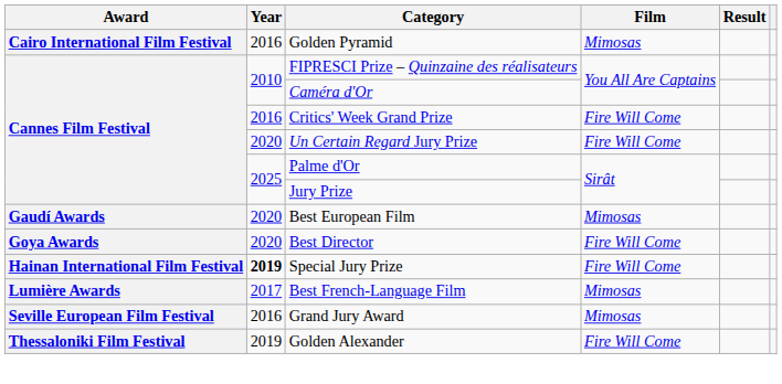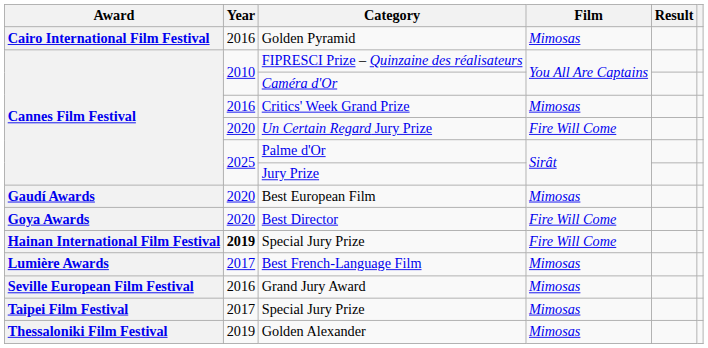 <table class="wikitable sortable">
 <tr>
 <th>Award</th>
 <th>Year</th>
 <th>Category</th>
 <th>Film</th>
 <th>Result</th>
 <th class="unsortable"></th>
 </tr>
 <tr>
 <th style="text-align:left;"><a href='#'>Cairo International Film Festival</a></th>
 <td>2016</td>
 <td>Golden Pyramid</td>
 <td><em><a href='#'>Mimosas</a></em></td>
 <td></td>
 <td></td>
 </tr>
 <tr>
 <th rowspan="6" style="text-align:left;"><a href='#'>Cannes Film Festival</a></th>
 <td rowspan="2"><a href='#'>2010</a></td>
 <td><a href='#'>FIPRESCI Prize</a> – <em><a href='#'>Quinzaine des réalisateurs</a></em></td>
 <td rowspan="2"><em><a href='#'>You All Are Captains</a></em></td>
 <td></td>
 <td></td>
 </tr>
 <tr>
 <td><em><a href='#'>Caméra d'Or</a></em></td>
 <td></td>
 <td></td>
 </tr>
 <tr>
 <td><a href='#'>2016</a></td>
 <td><a href='#'>Critics' Week Grand Prize</a></td>
-<td><em><a href='#'>Fire Will Come</a></em></td>
+<td><em><a href='#'>Mimosas</a></em></td>
 <td></td>
 <td></td>
 </tr>
 <tr>
 <td><a href='#'>2020</a></td>
 <td><a href='#'><em>Un Certain Regard</em> Jury Prize</a></td>
 <td><em><a href='#'>Fire Will Come</a></em></td>
 <td></td>
 <td></td>
 </tr>
 <tr>
 <td rowspan="2"><a href='#'>2025</a></td>
 <td><a href='#'>Palme d'Or</a></td>
 <td rowspan="2"><em><a href='#'>Sirât</a></em></td>
 <td></td>
 <td></td>
 </tr>
 <tr>
 <td><a href='#'>Jury Prize</a></td>
 <td></td>
 <td></td>
 </tr>
 <tr>
 <th style="text-align:left;"><a href='#'>Gaudí Awards</a></th>
 <td><a href='#'>2020</a></td>
 <td>Best European Film</td>
 <td><em><a href='#'>Mimosas</a></em></td>
 <td></td>
 <td></td>
 </tr>
 <tr>
 <th style="text-align:left;"><a href='#'>Goya Awards</a></th>
 <td><a href='#'>2020</a></td>
 <td><a href='#'>Best Director</a></td>
 <td><em><a href='#'>Fire Will Come</a></em></td>
 <td></td>
 <td></td>
 </tr>
 <tr>
 <th style="text-align:left;"><a href='#'>Hainan International Film Festival</a></th>
 <td><strong>2019</strong></td>
 <td>Special Jury Prize</td>
 <td><em><a href='#'>Fire Will Come</a></em></td>
 <td></td>
 <td></td>
 </tr>
 <tr>
 <th style="text-align:left;"><a href='#'>Lumière Awards</a></th>
 <td><a href='#'>2017</a></td>
 <td><a href='#'>Best French-Language Film</a></td>
 <td><em><a href='#'>Mimosas</a></em></td>
 <td></td>
 <td></td>
 </tr>
 <tr>
 <th style="text-align:left;"><a href='#'>Seville European Film Festival</a></th>
 <td>2016</td>
 <td>Grand Jury Award</td>
 <td><em><a href='#'>Mimosas</a></em></td>
 <td></td>
 <td></td>
 </tr>
 <tr>
+<th style="text-align:left;"><a href='#'>Taipei Film Festival</a></th>
+<td>2017</td>
+<td>Special Jury Prize</td>
+<td><em><a href='#'>Mimosas</a></em></td>
+<td></td>
+<td></td>
+</tr>
+<tr>
 <th style="text-align:left;"><a href='#'>Thessaloniki Film Festival</a></th>
 <td>2019</td>
 <td>Golden Alexander</td>
-<td><em><a href='#'>Fire Will Come</a></em></td>
+<td><em><a href='#'>Mimosas</a></em></td>
 <td></td>
 <td></td>
 </tr>
 </table>
